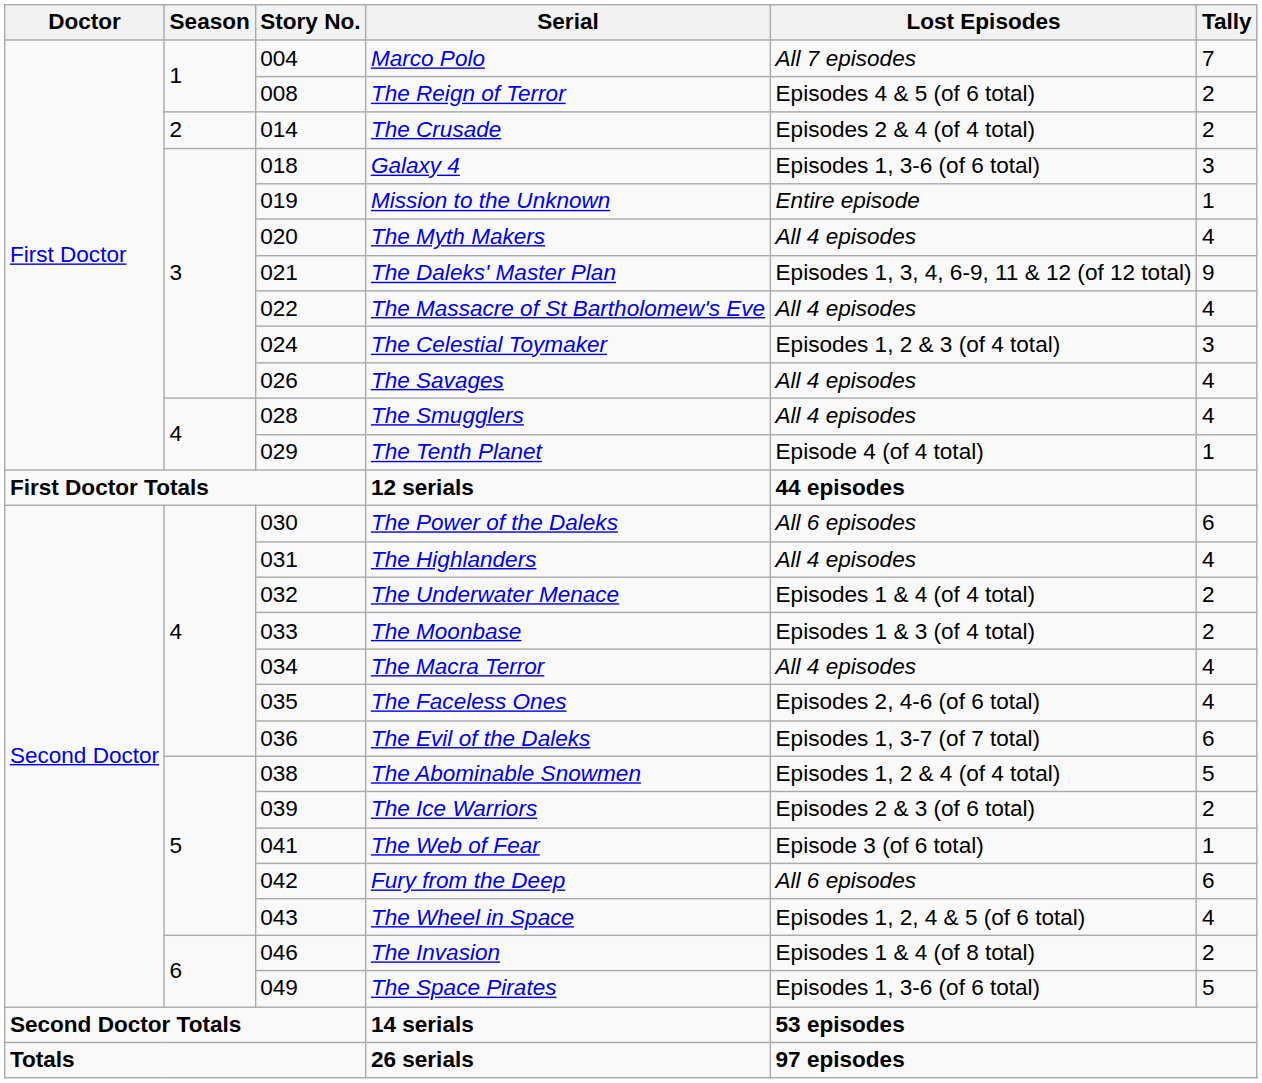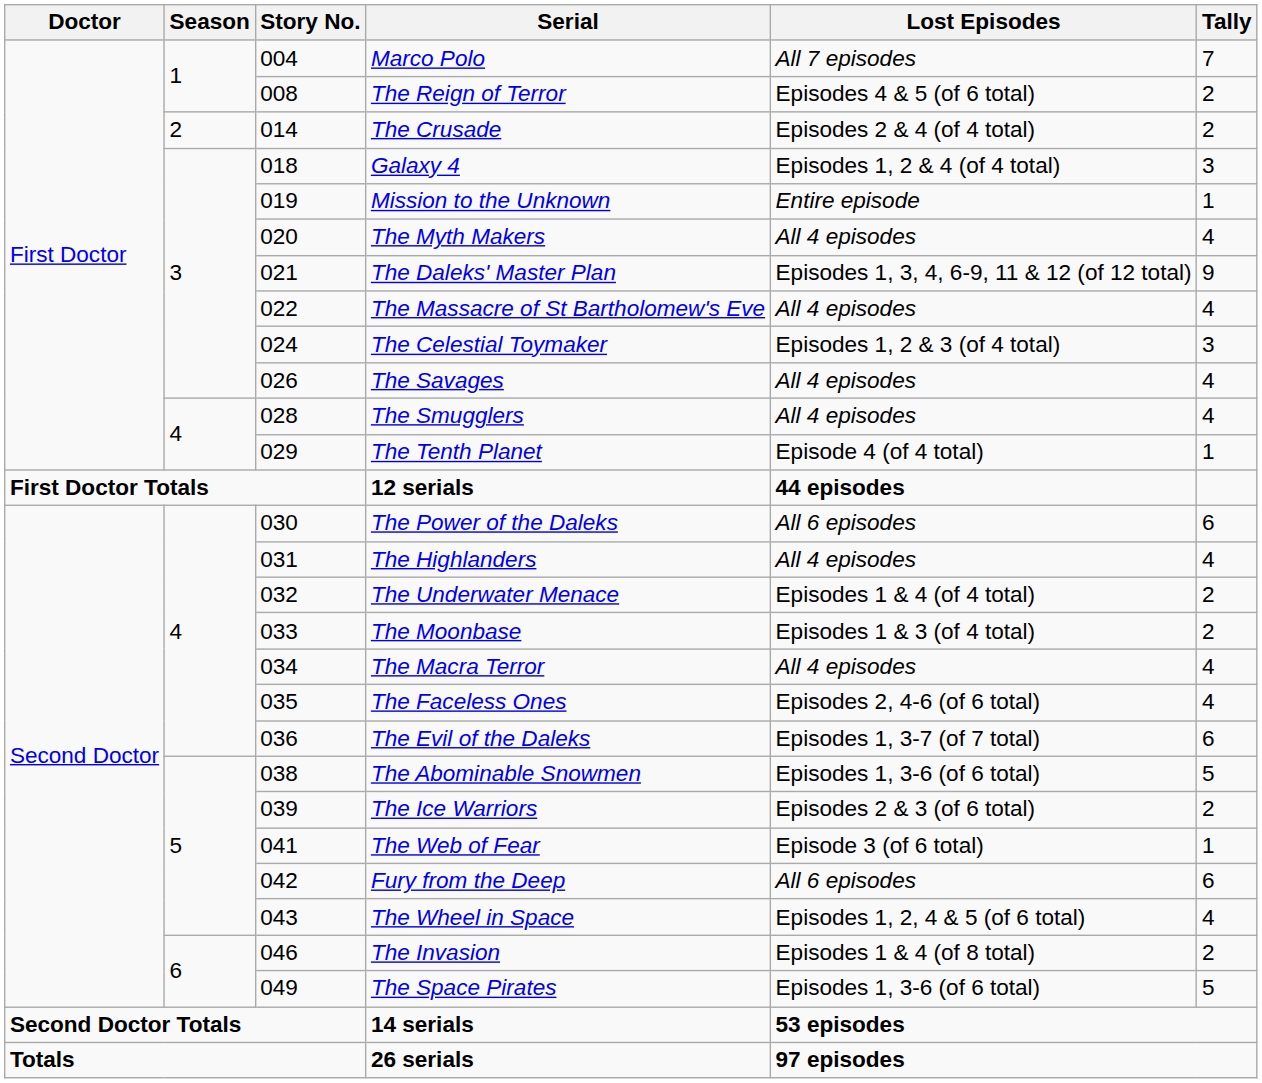 <table class="wikitable">
 <tr>
 <th>Doctor</th>
 <th>Season</th>
 <th>Story No.</th>
 <th>Serial</th>
 <th>Lost Episodes</th>
 <th>Tally</th>
 </tr>
 <tr>
 <td rowspan="12"><a href='#'>First Doctor</a></td>
 <td rowspan="2">1</td>
 <td>004</td>
 <td><em><a href='#'>Marco Polo</a></em></td>
 <td><em>All 7 episodes</em></td>
 <td>7</td>
 </tr>
 <tr>
 <td>008</td>
 <td><em><a href='#'>The Reign of Terror</a></em></td>
 <td>Episodes 4 & 5 (of 6 total)</td>
 <td>2</td>
 </tr>
 <tr>
 <td>2</td>
 <td>014</td>
 <td><em><a href='#'>The Crusade</a></em></td>
 <td>Episodes 2 & 4 (of 4 total)</td>
 <td>2</td>
 </tr>
 <tr>
 <td rowspan="7">3</td>
 <td>018</td>
 <td><em><a href='#'>Galaxy 4</a></em></td>
-<td>Episodes 1, 3-6 (of 6 total)</td>
+<td>Episodes 1, 2 & 4 (of 4 total)</td>
 <td>3</td>
 </tr>
 <tr>
 <td>019</td>
 <td><em><a href='#'>Mission to the Unknown</a></em></td>
 <td><em>Entire episode</em></td>
 <td>1</td>
 </tr>
 <tr>
 <td>020</td>
 <td><em><a href='#'>The Myth Makers</a></em></td>
 <td><em>All 4 episodes</em></td>
 <td>4</td>
 </tr>
 <tr>
 <td>021</td>
 <td><em><a href='#'>The Daleks' Master Plan</a></em></td>
 <td>Episodes 1, 3, 4, 6-9, 11 & 12 (of 12 total)</td>
 <td>9</td>
 </tr>
 <tr>
 <td>022</td>
 <td><em><a href='#'>The Massacre of St Bartholomew's Eve</a></em></td>
 <td><em>All 4 episodes</em></td>
 <td>4</td>
 </tr>
 <tr>
 <td>024</td>
 <td><em><a href='#'>The Celestial Toymaker</a></em></td>
 <td>Episodes 1, 2 & 3 (of 4 total)</td>
 <td>3</td>
 </tr>
 <tr>
 <td>026</td>
 <td><em><a href='#'>The Savages</a></em></td>
 <td><em>All 4 episodes</em></td>
 <td>4</td>
 </tr>
 <tr>
 <td rowspan="2">4</td>
 <td>028</td>
 <td><em><a href='#'>The Smugglers</a></em></td>
 <td><em>All 4 episodes</em></td>
 <td>4</td>
 </tr>
 <tr>
 <td>029</td>
 <td><em><a href='#'>The Tenth Planet</a></em></td>
 <td>Episode 4 (of 4 total)</td>
 <td>1</td>
 </tr>
 <tr>
 <td colspan="3"><strong>First Doctor Totals</strong></td>
 <td><strong>12 serials</strong></td>
 <td><strong>44 episodes</strong></td>
 <td></td>
 </tr>
 <tr>
 <td rowspan="14"><a href='#'>Second Doctor</a></td>
 <td rowspan="7">4</td>
 <td>030</td>
 <td><em><a href='#'>The Power of the Daleks</a></em></td>
 <td><em>All 6 episodes</em></td>
 <td>6</td>
 </tr>
 <tr>
 <td>031</td>
 <td><em><a href='#'>The Highlanders</a></em></td>
 <td><em>All 4 episodes</em></td>
 <td>4</td>
 </tr>
 <tr>
 <td>032</td>
 <td><em><a href='#'>The Underwater Menace</a></em></td>
 <td>Episodes 1 & 4 (of 4 total)</td>
 <td>2</td>
 </tr>
 <tr>
 <td>033</td>
 <td><em><a href='#'>The Moonbase</a></em></td>
 <td>Episodes 1 & 3 (of 4 total)</td>
 <td>2</td>
 </tr>
 <tr>
 <td>034</td>
 <td><em><a href='#'>The Macra Terror</a></em></td>
 <td><em>All 4 episodes</em></td>
 <td>4</td>
 </tr>
 <tr>
 <td>035</td>
 <td><em><a href='#'>The Faceless Ones</a></em></td>
 <td>Episodes 2, 4-6 (of 6 total)</td>
 <td>4</td>
 </tr>
 <tr>
 <td>036</td>
 <td><em><a href='#'>The Evil of the Daleks</a></em></td>
 <td>Episodes 1, 3-7 (of 7 total)</td>
 <td>6</td>
 </tr>
 <tr>
 <td rowspan="5">5</td>
 <td>038</td>
 <td><em><a href='#'>The Abominable Snowmen</a></em></td>
-<td>Episodes 1, 2 & 4 (of 4 total)</td>
+<td>Episodes 1, 3-6 (of 6 total)</td>
 <td>5</td>
 </tr>
 <tr>
 <td>039</td>
 <td><em><a href='#'>The Ice Warriors</a></em></td>
 <td>Episodes 2 & 3 (of 6 total)</td>
 <td>2</td>
 </tr>
 <tr>
 <td>041</td>
 <td><em><a href='#'>The Web of Fear</a></em></td>
 <td>Episode 3 (of 6 total)</td>
 <td>1</td>
 </tr>
 <tr>
 <td>042</td>
 <td><em><a href='#'>Fury from the Deep</a></em></td>
 <td><em>All 6 episodes</em></td>
 <td>6</td>
 </tr>
 <tr>
 <td>043</td>
 <td><em><a href='#'>The Wheel in Space</a></em></td>
 <td>Episodes 1, 2, 4 & 5 (of 6 total)</td>
 <td>4</td>
 </tr>
 <tr>
 <td rowspan="2">6</td>
 <td>046</td>
 <td><em><a href='#'>The Invasion</a></em></td>
 <td>Episodes 1 & 4 (of 8 total)</td>
 <td>2</td>
 </tr>
 <tr>
 <td>049</td>
 <td><em><a href='#'>The Space Pirates</a></em></td>
 <td>Episodes 1, 3-6 (of 6 total)</td>
 <td>5</td>
 </tr>
 <tr>
 <td colspan="3"><strong>Second Doctor Totals</strong></td>
 <td><strong>14 serials</strong></td>
 <td colspan="2"><strong>53 episodes</strong></td>
 </tr>
 <tr>
 <td colspan="3"><strong>Totals</strong></td>
 <td><strong>26 serials</strong></td>
 <td colspan="2"><strong>97 episodes</strong></td>
 </tr>
 </table>
